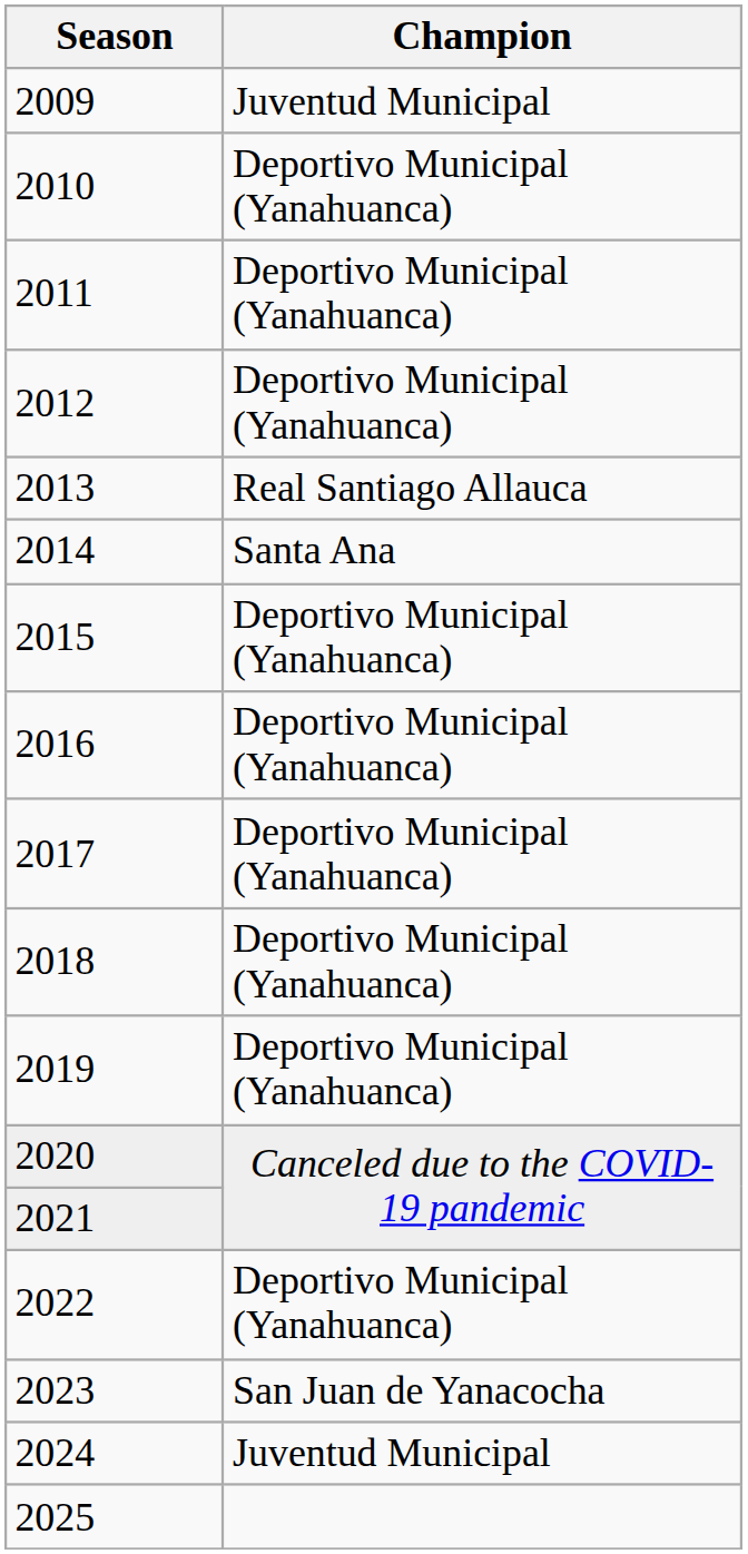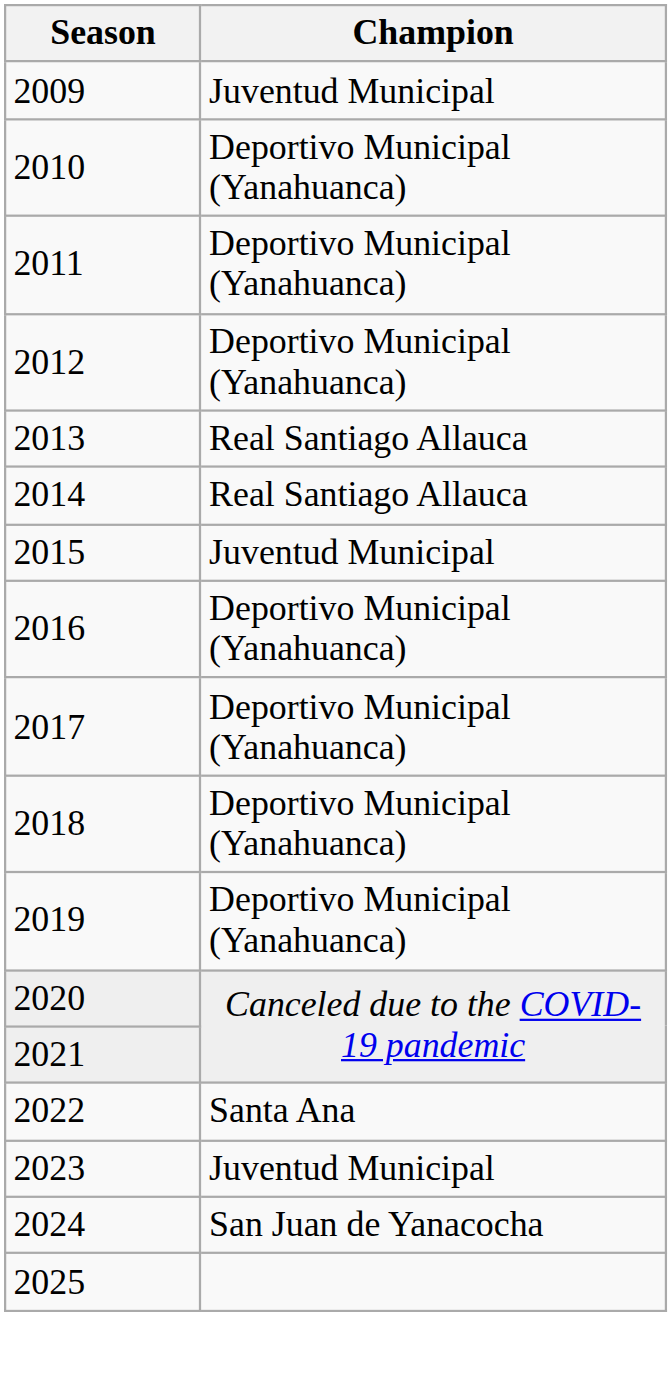 <table class="wikitable sortable">
 <tr>
 <th width=80px>Season</th>
 <th width=200px>Champion</th>
 </tr>
 <tr>
 <td>2009</td>
 <td>Juventud Municipal</td>
 </tr>
 <tr>
 <td>2010</td>
 <td>Deportivo Municipal (Yanahuanca)</td>
 </tr>
 <tr>
 <td>2011</td>
 <td>Deportivo Municipal (Yanahuanca)</td>
 </tr>
 <tr>
 <td>2012</td>
 <td>Deportivo Municipal (Yanahuanca)</td>
 </tr>
 <tr>
 <td>2013</td>
 <td>Real Santiago Allauca</td>
 </tr>
 <tr>
 <td>2014</td>
-<td>Santa Ana</td>
+<td>Real Santiago Allauca</td>
 </tr>
 <tr>
 <td>2015</td>
-<td>Deportivo Municipal (Yanahuanca)</td>
+<td>Juventud Municipal</td>
 </tr>
 <tr>
 <td>2016</td>
 <td>Deportivo Municipal (Yanahuanca)</td>
 </tr>
 <tr>
 <td>2017</td>
 <td>Deportivo Municipal (Yanahuanca)</td>
 </tr>
 <tr>
 <td>2018</td>
 <td>Deportivo Municipal (Yanahuanca)</td>
 </tr>
 <tr>
 <td>2019</td>
 <td>Deportivo Municipal (Yanahuanca)</td>
 </tr>
 <tr bgcolor=#efefef>
 <td>2020</td>
 <td rowspan=2 colspan="1" align=center><em>Canceled due to the <a href='#'>COVID-19 pandemic</a></em></td>
 </tr>
 <tr bgcolor=#efefef>
 <td>2021</td>
 </tr>
 <tr>
 <td>2022</td>
-<td>Deportivo Municipal (Yanahuanca)</td>
+<td>Santa Ana</td>
 </tr>
 <tr>
 <td>2023</td>
-<td>San Juan de Yanacocha</td>
+<td>Juventud Municipal</td>
 </tr>
 <tr>
 <td>2024</td>
-<td>Juventud Municipal</td>
+<td>San Juan de Yanacocha</td>
 </tr>
 <tr>
 <td>2025</td>
 <td></td>
 </tr>
 <tr>
 </tr>
 </table>
